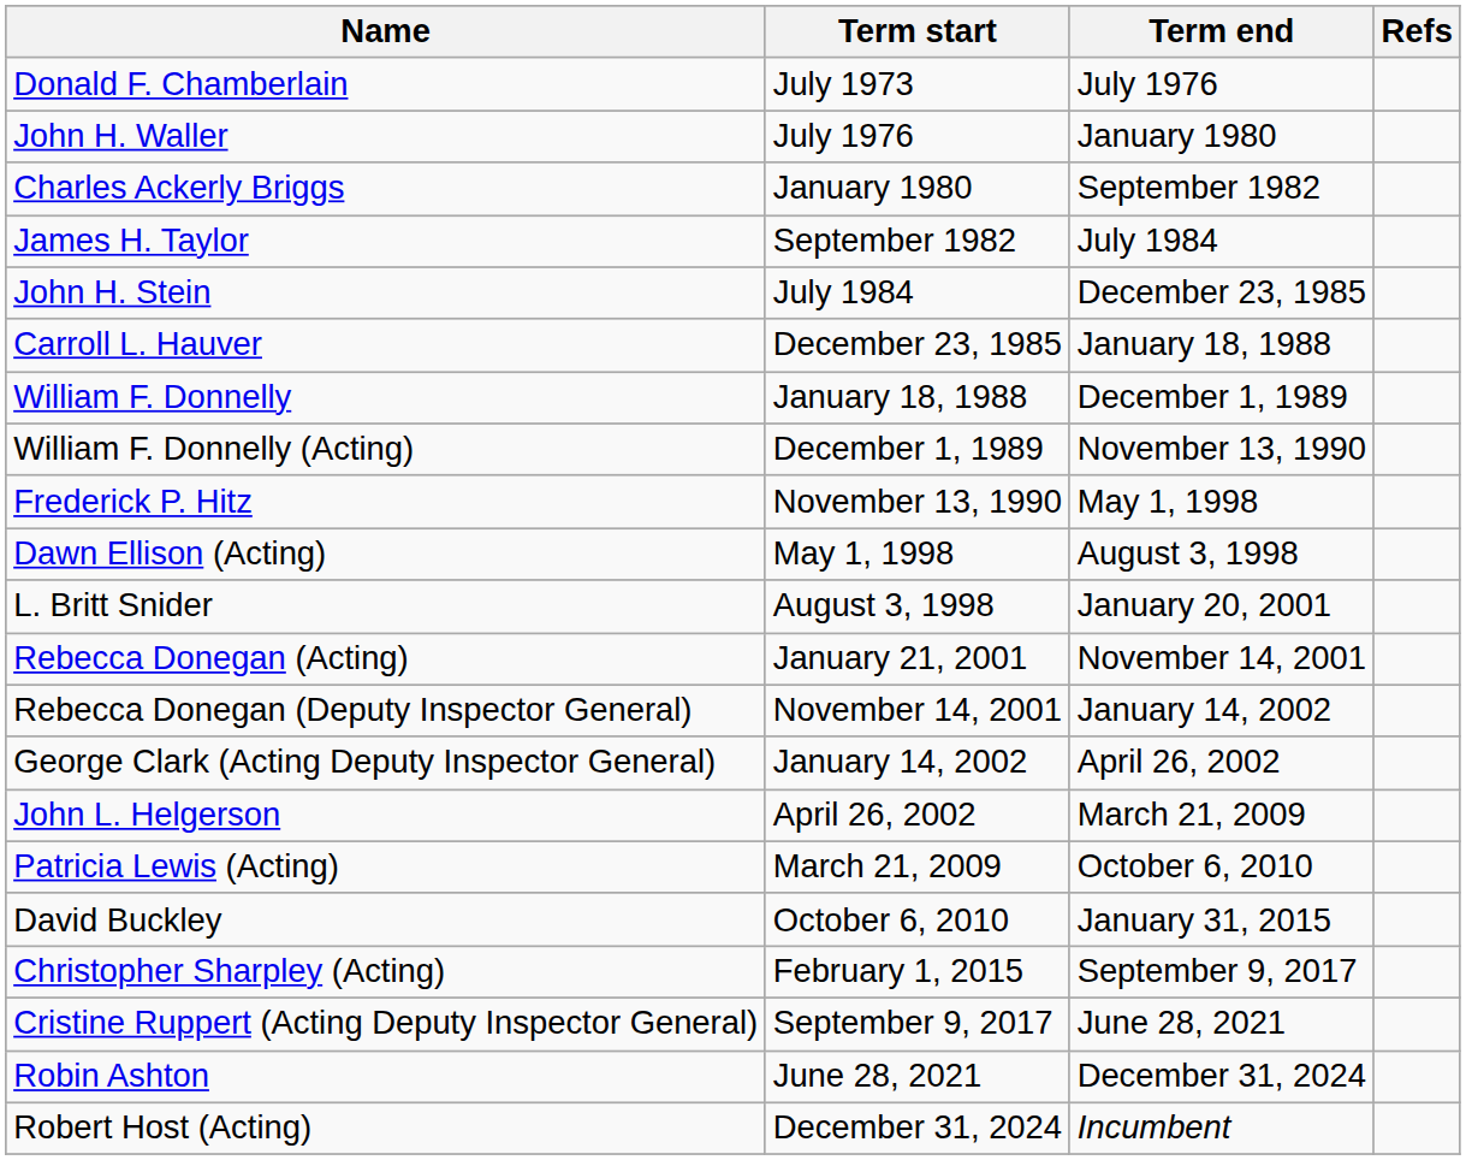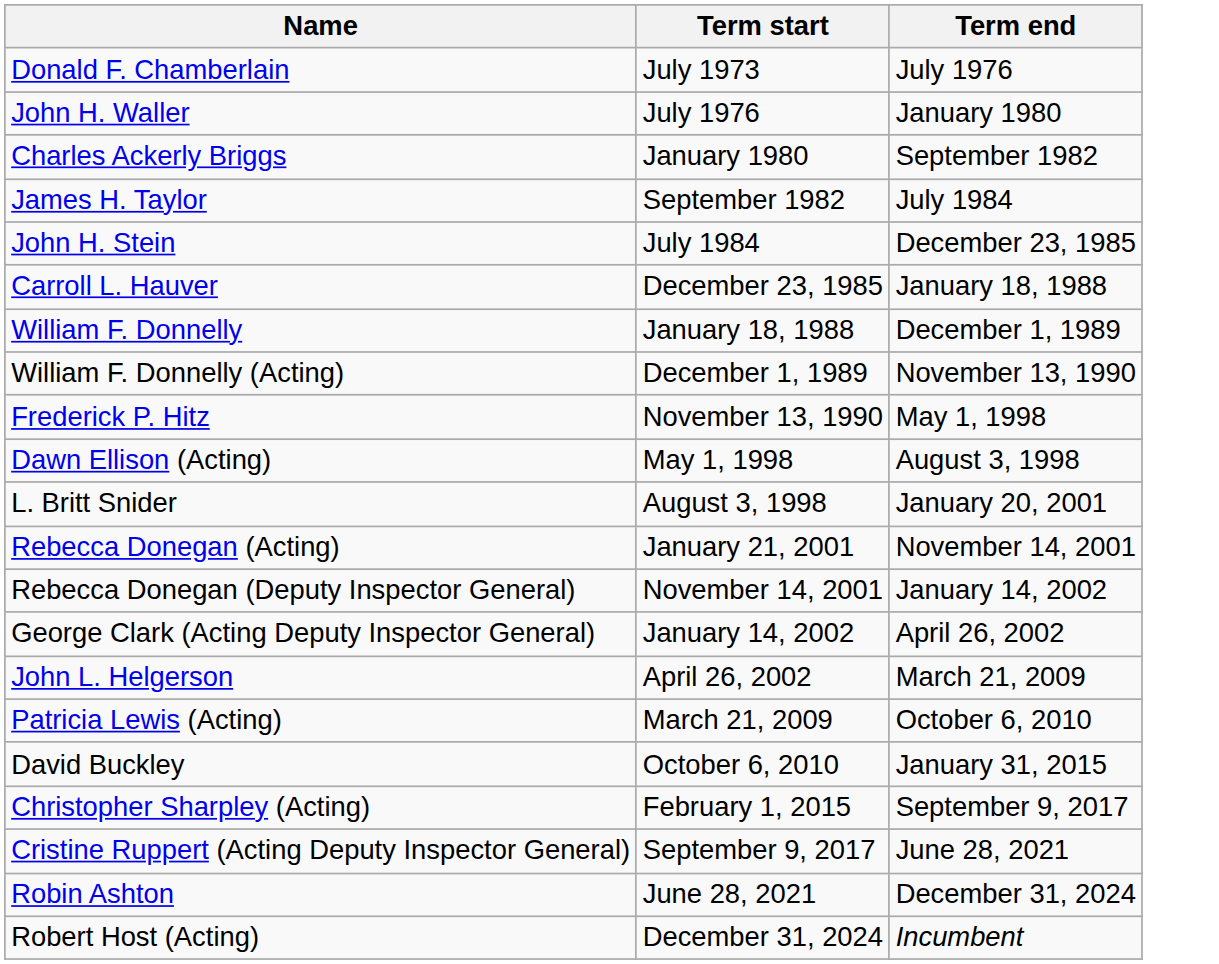 <table class="wikitable">
 <tr>
 <th>Name</th>
 <th>Term start</th>
 <th>Term end</th>
-<th>Refs</th>
 </tr>
 <tr>
 <td><a href='#'>Donald F. Chamberlain</a></td>
 <td>July 1973</td>
 <td>July 1976</td>
-<td></td>
 </tr>
 <tr>
 <td><a href='#'>John H. Waller</a></td>
 <td>July 1976</td>
 <td>January 1980</td>
-<td></td>
 </tr>
 <tr>
 <td><a href='#'>Charles Ackerly Briggs</a></td>
 <td>January 1980</td>
 <td>September 1982</td>
-<td></td>
 </tr>
 <tr>
 <td><a href='#'>James H. Taylor</a></td>
 <td>September 1982</td>
 <td>July 1984</td>
-<td></td>
 </tr>
 <tr>
 <td><a href='#'>John H. Stein</a></td>
 <td>July 1984</td>
 <td>December 23, 1985</td>
-<td></td>
 </tr>
 <tr>
 <td><a href='#'>Carroll L. Hauver</a></td>
 <td>December 23, 1985</td>
 <td>January 18, 1988</td>
-<td></td>
 </tr>
 <tr>
 <td><a href='#'>William F. Donnelly</a></td>
 <td>January 18, 1988</td>
 <td>December 1, 1989</td>
-<td></td>
 </tr>
 <tr>
 <td>William F. Donnelly (Acting)</td>
 <td>December 1, 1989</td>
 <td>November 13, 1990</td>
-<td></td>
 </tr>
 <tr>
 <td><a href='#'>Frederick P. Hitz</a></td>
 <td>November 13, 1990</td>
 <td>May 1, 1998</td>
-<td></td>
 </tr>
 <tr>
 <td><a href='#'>Dawn Ellison</a> (Acting)</td>
 <td>May 1, 1998</td>
 <td>August 3, 1998</td>
-<td></td>
 </tr>
 <tr>
 <td>L. Britt Snider</td>
 <td>August 3, 1998</td>
 <td>January 20, 2001</td>
-<td></td>
 </tr>
 <tr>
 <td><a href='#'>Rebecca Donegan</a> (Acting)</td>
 <td>January 21, 2001</td>
 <td>November 14, 2001</td>
-<td></td>
 </tr>
 <tr>
 <td>Rebecca Donegan (Deputy Inspector General)</td>
 <td>November 14, 2001</td>
 <td>January 14, 2002</td>
-<td></td>
 </tr>
 <tr>
 <td>George Clark (Acting Deputy Inspector General)</td>
 <td>January 14, 2002</td>
 <td>April 26, 2002</td>
-<td></td>
 </tr>
 <tr>
 <td><a href='#'>John L. Helgerson</a></td>
 <td>April 26, 2002</td>
 <td>March 21, 2009</td>
-<td></td>
 </tr>
 <tr>
 <td><a href='#'>Patricia Lewis</a> (Acting)</td>
 <td>March 21, 2009</td>
 <td>October 6, 2010</td>
-<td></td>
 </tr>
 <tr>
 <td>David Buckley</td>
 <td>October 6, 2010</td>
 <td>January 31, 2015</td>
-<td></td>
 </tr>
 <tr>
 <td><a href='#'>Christopher Sharpley</a> (Acting)</td>
 <td>February 1, 2015</td>
 <td>September 9, 2017</td>
-<td></td>
 </tr>
 <tr>
 <td><a href='#'>Cristine Ruppert</a> (Acting Deputy Inspector General)</td>
 <td>September 9, 2017</td>
 <td>June 28, 2021</td>
-<td></td>
 </tr>
 <tr>
 <td><a href='#'>Robin Ashton</a></td>
 <td>June 28, 2021</td>
 <td>December 31, 2024</td>
-<td></td>
 </tr>
 <tr>
 <td>Robert Host (Acting)</td>
 <td>December 31, 2024</td>
 <td><em>Incumbent</em></td>
-<td></td>
 </tr>
 </table>
